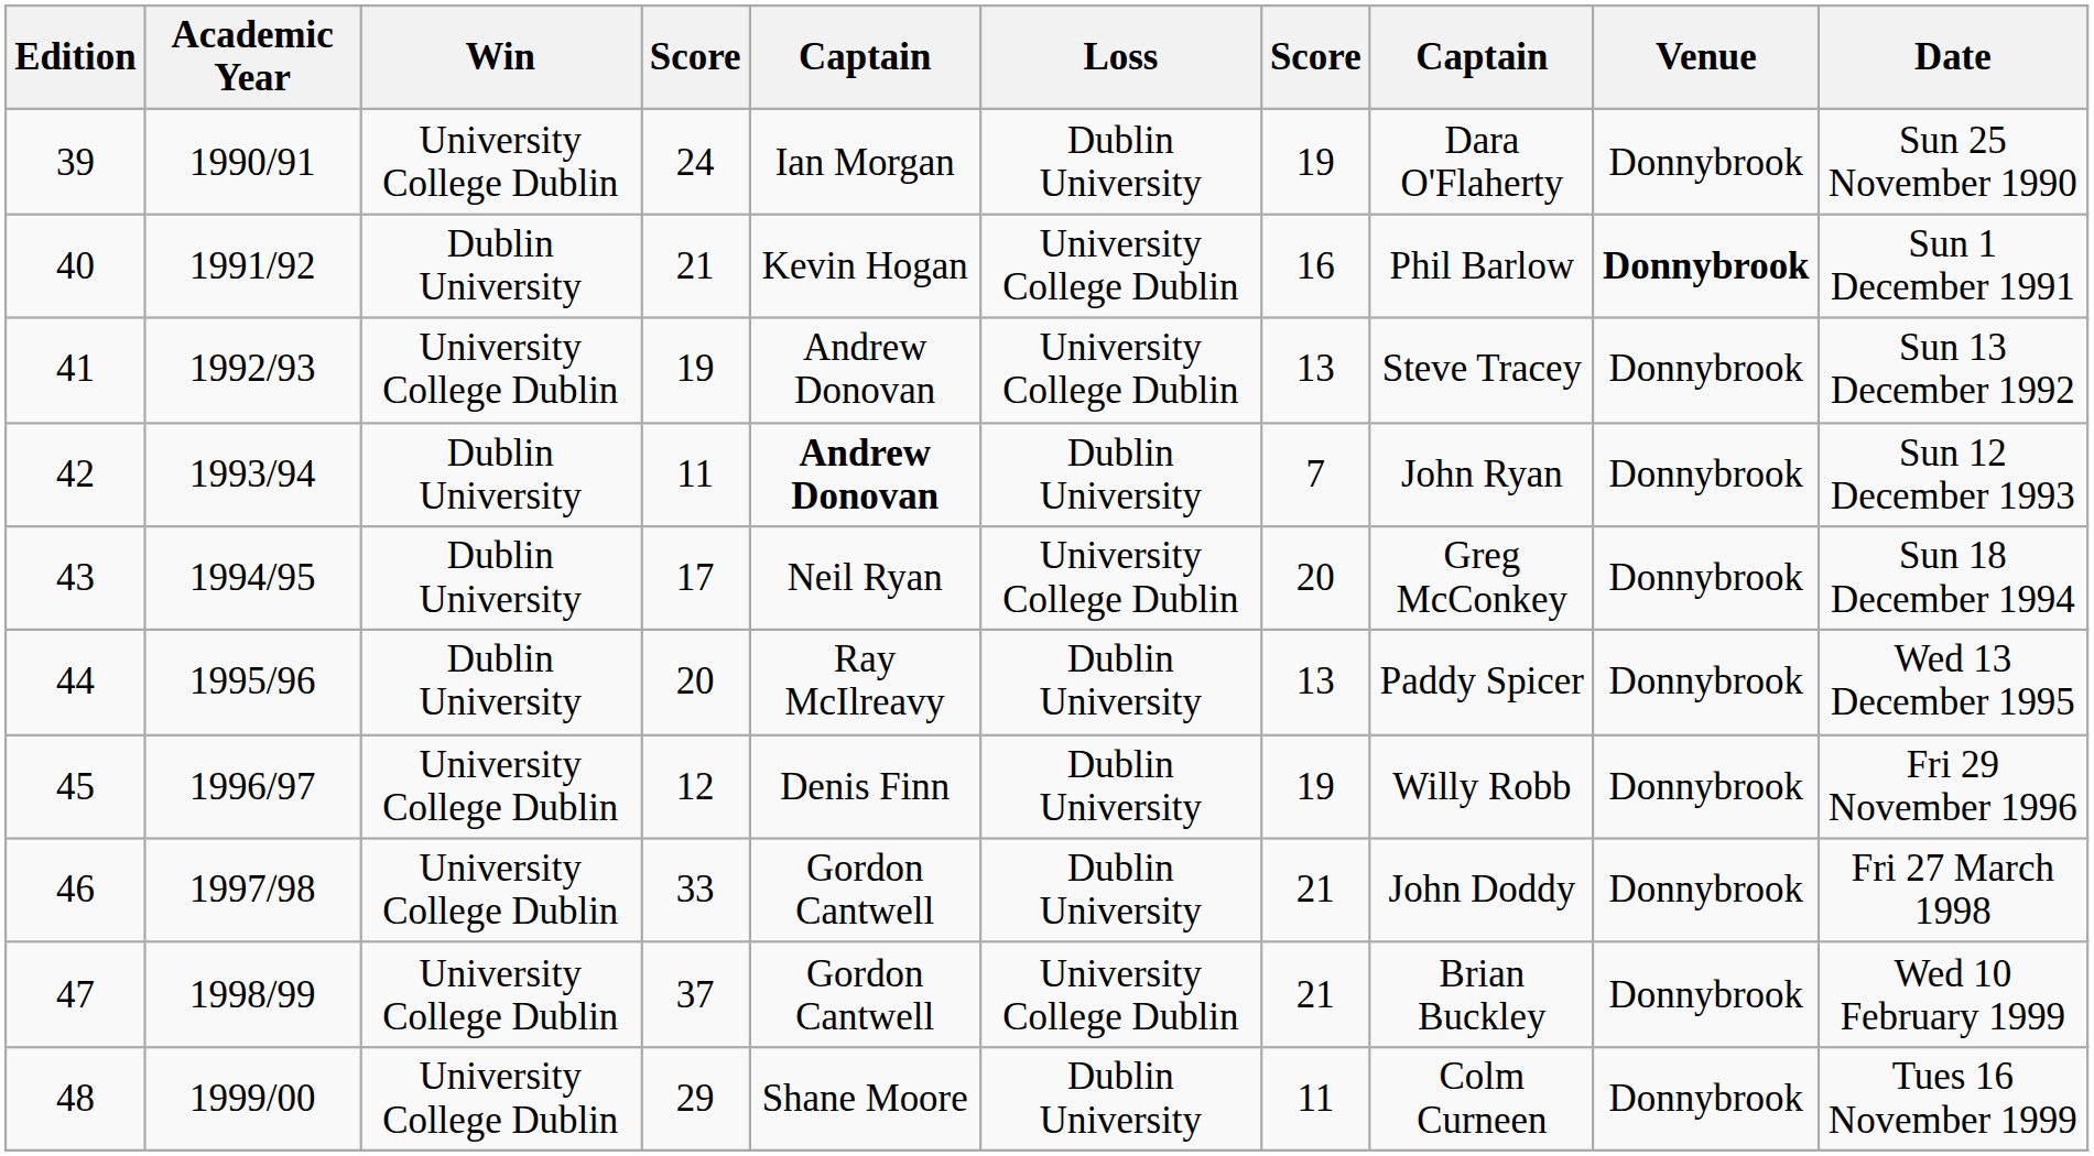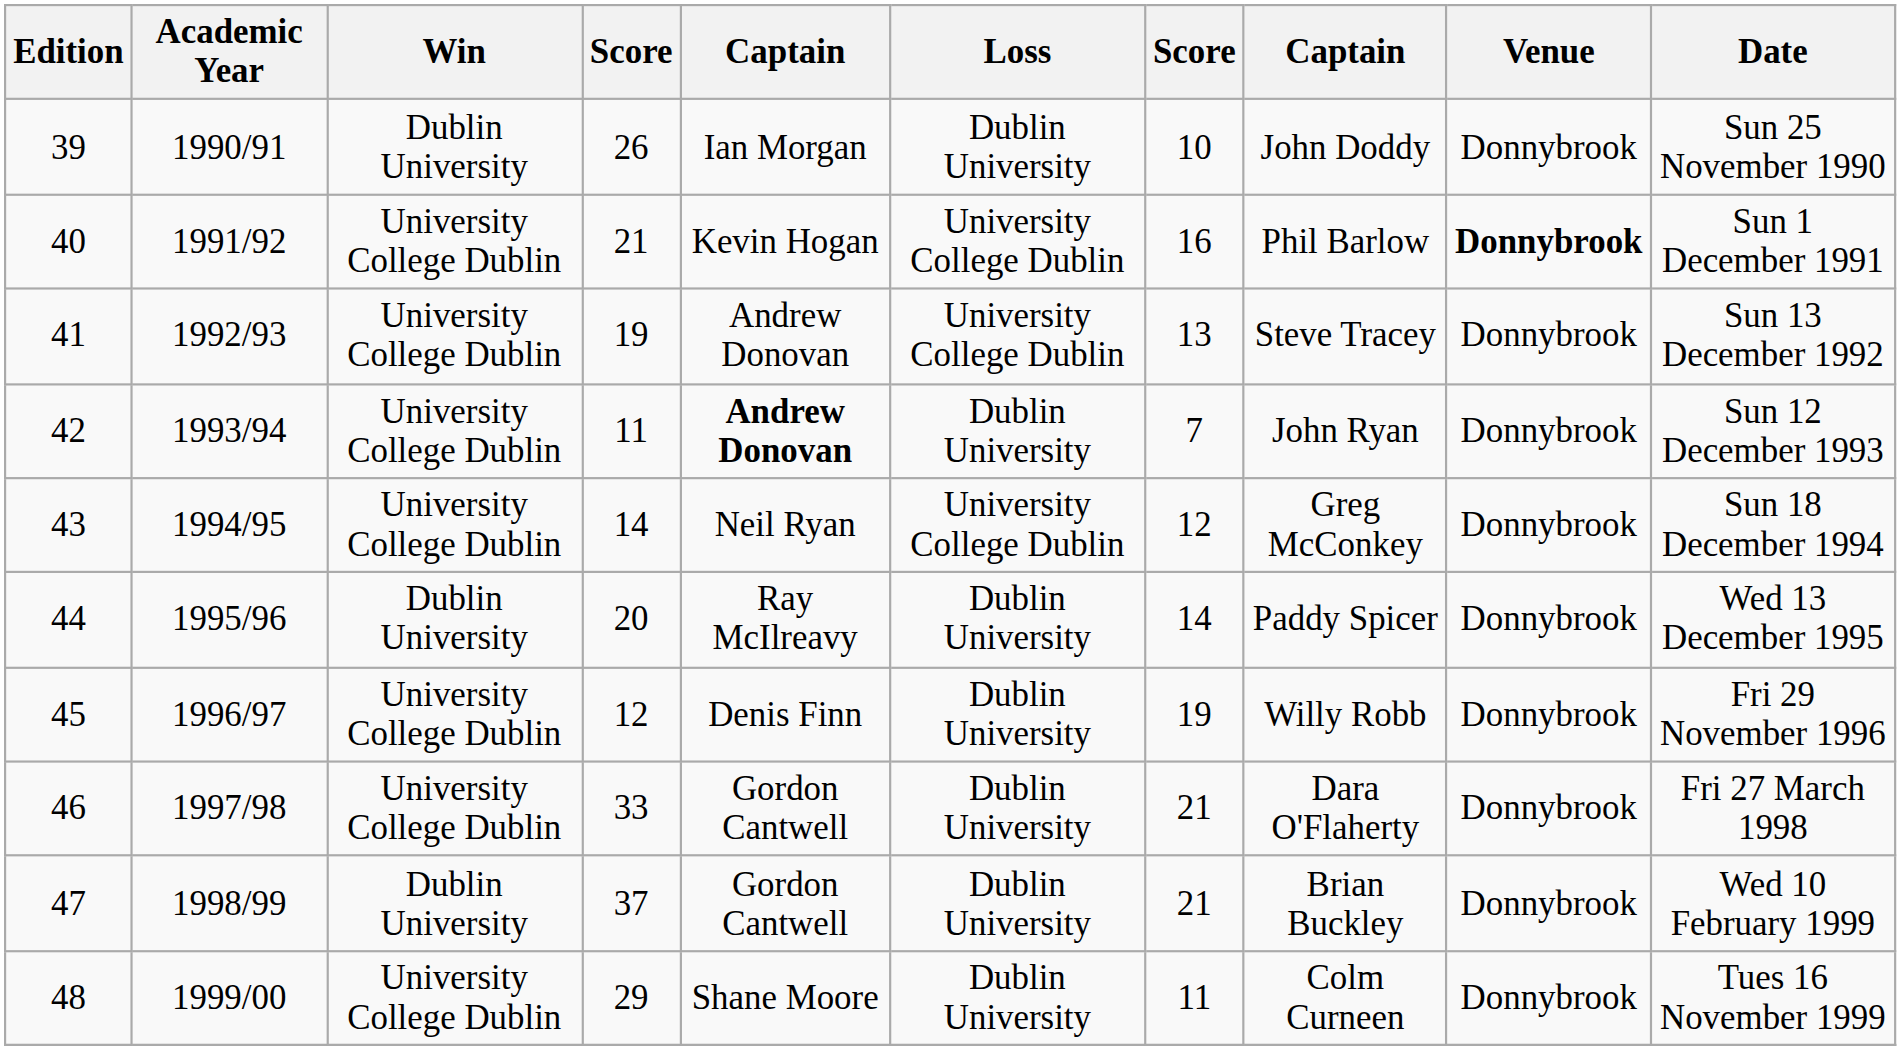 <table class="wikitable">
 <tr>
 <th>Edition</th>
 <th>Academic Year</th>
 <th>Win</th>
 <th>Score</th>
 <th>Captain</th>
 <th>Loss</th>
 <th>Score</th>
 <th>Captain</th>
 <th>Venue</th>
 <th>Date</th>
 </tr>
 <tr align="center">
 <td>39</td>
 <td>1990/91</td>
-<td>University College Dublin</td>
-<td>24</td>
+<td>Dublin University</td>
+<td>26</td>
 <td>Ian Morgan</td>
 <td>Dublin University</td>
-<td>19</td>
-<td>Dara O'Flaherty</td>
+<td>10</td>
+<td>John Doddy</td>
 <td>Donnybrook</td>
 <td>Sun 25 November 1990</td>
 </tr>
 <tr align="center">
 <td>40</td>
 <td>1991/92</td>
-<td>Dublin University</td>
+<td>University College Dublin</td>
 <td>21</td>
 <td>Kevin Hogan</td>
 <td>University College Dublin</td>
 <td>16</td>
 <td>Phil Barlow</td>
 <td><strong>Donnybrook</strong></td>
 <td>Sun 1 December 1991</td>
 </tr>
 <tr align="center">
 <td>41</td>
 <td>1992/93</td>
 <td>University College Dublin</td>
 <td>19</td>
 <td>Andrew Donovan</td>
 <td>University College Dublin</td>
 <td>13</td>
 <td>Steve Tracey</td>
 <td>Donnybrook</td>
 <td>Sun 13 December 1992</td>
 </tr>
 <tr align="center">
 <td>42</td>
 <td>1993/94</td>
-<td>Dublin University</td>
+<td>University College Dublin</td>
 <td>11</td>
 <td><strong>Andrew Donovan</strong></td>
 <td>Dublin University</td>
 <td>7</td>
 <td>John Ryan</td>
 <td>Donnybrook</td>
 <td>Sun 12 December 1993</td>
 </tr>
 <tr align="center">
 <td>43</td>
 <td>1994/95</td>
-<td>Dublin University</td>
-<td>17</td>
+<td>University College Dublin</td>
+<td>14</td>
 <td>Neil Ryan</td>
 <td>University College Dublin</td>
-<td>20</td>
+<td>12</td>
 <td>Greg McConkey</td>
 <td>Donnybrook</td>
 <td>Sun 18 December 1994</td>
 </tr>
 <tr align="center">
 <td>44</td>
 <td>1995/96</td>
 <td>Dublin University</td>
 <td>20</td>
 <td>Ray McIlreavy</td>
 <td>Dublin University</td>
-<td>13</td>
+<td>14</td>
 <td>Paddy Spicer</td>
 <td>Donnybrook</td>
 <td>Wed 13 December 1995</td>
 </tr>
 <tr align="center">
 <td>45</td>
 <td>1996/97</td>
 <td>University College Dublin</td>
 <td>12</td>
 <td>Denis Finn</td>
 <td>Dublin University</td>
 <td>19</td>
 <td>Willy Robb</td>
 <td>Donnybrook</td>
 <td>Fri 29 November 1996</td>
 </tr>
 <tr align="center">
 <td>46</td>
 <td>1997/98</td>
 <td>University College Dublin</td>
 <td>33</td>
 <td>Gordon Cantwell</td>
 <td>Dublin University</td>
 <td>21</td>
-<td>John Doddy</td>
+<td>Dara O'Flaherty</td>
 <td>Donnybrook</td>
 <td>Fri 27 March 1998</td>
 </tr>
 <tr align="center">
 <td>47</td>
 <td>1998/99</td>
-<td>University College Dublin</td>
+<td>Dublin University</td>
 <td>37</td>
 <td>Gordon Cantwell</td>
-<td>University College Dublin</td>
+<td>Dublin University</td>
 <td>21</td>
 <td>Brian Buckley</td>
 <td>Donnybrook</td>
 <td>Wed 10 February 1999</td>
 </tr>
 <tr align="center">
 <td>48</td>
 <td>1999/00</td>
 <td>University College Dublin</td>
 <td>29</td>
 <td>Shane Moore</td>
 <td>Dublin University</td>
 <td>11</td>
 <td>Colm Curneen</td>
 <td>Donnybrook</td>
 <td>Tues 16 November 1999</td>
 </tr>
 <tr align="center">
 </tr>
 </table>
